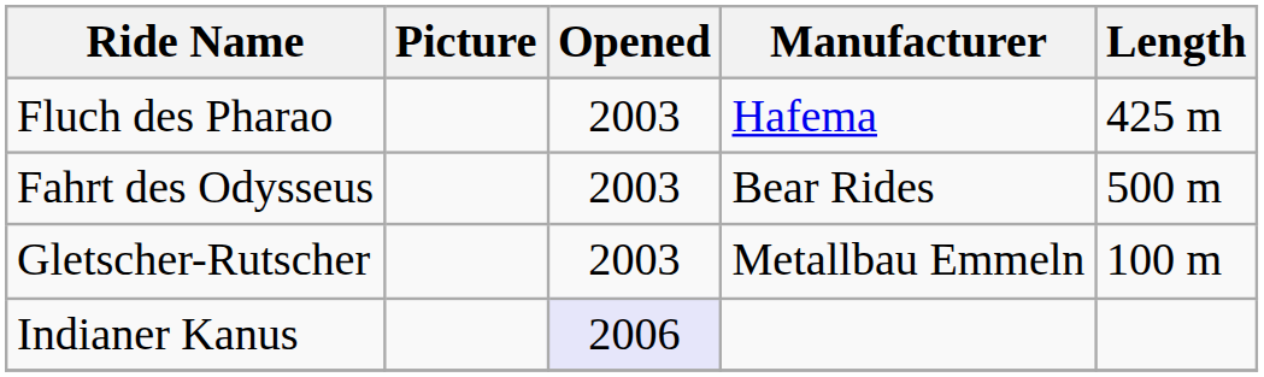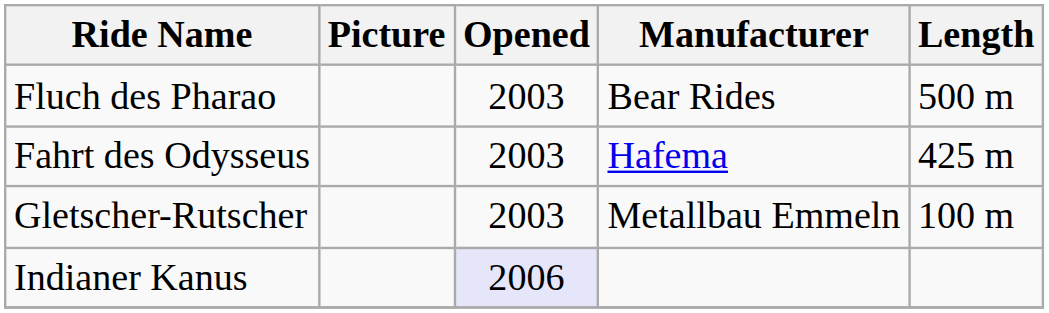 <table class="wikitable sortable">
 <tr>
 <th>Ride Name</th>
 <th>Picture</th>
 <th>Opened</th>
 <th>Manufacturer</th>
 <th>Length</th>
 </tr>
 <tr>
 <td>Fluch des Pharao</td>
 <td> </td>
 <td align=center>2003</td>
-<td><a href='#'>Hafema</a></td>
-<td>425 m</td>
+<td>Bear Rides</td>
+<td>500 m</td>
 </tr>
 <tr>
 <td>Fahrt des Odysseus</td>
 <td></td>
 <td align=center>2003</td>
-<td>Bear Rides</td>
-<td>500 m</td>
+<td><a href='#'>Hafema</a></td>
+<td>425 m</td>
 </tr>
 <tr>
 <td>Gletscher-Rutscher</td>
 <td> </td>
 <td align=center>2003</td>
 <td>Metallbau Emmeln</td>
 <td>100 m</td>
 </tr>
 <tr>
 <td>Indianer Kanus</td>
 <td></td>
 <td align=center style="background: lavender;">2006</td>
 <td></td>
 <td></td>
 </tr>
 <tr>
 </tr>
 </table>
